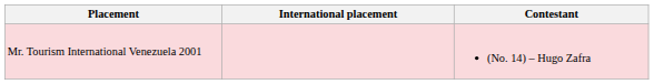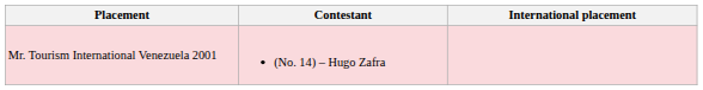 <table class="wikitable sortable" style="font-size: 95%;">
 <tr>
 <th width="280">Placement</th>
+<th width="250">Contestant</th>
 <th width="300">International placement</th>
-<th width="250">Contestant</th>
 </tr>
 <tr style="background:#FADADD;">
 <td>Mr. Tourism International Venezuela 2001</td>
+<td><br><ul><li> (No. 14) – Hugo Zafra</li></ul></td>
 <td></td>
-<td><br><ul><li> (No. 14) – Hugo Zafra</li></ul></td>
 </tr>
 </table>
